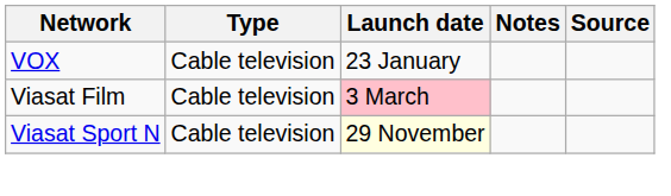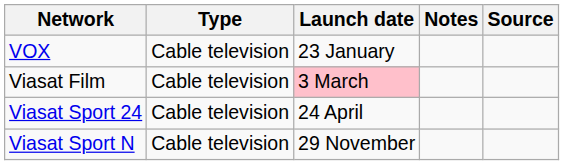 <table class="wikitable sortable">
 <tr>
 <th>Network</th>
 <th>Type</th>
 <th>Launch date</th>
 <th>Notes</th>
 <th>Source</th>
 </tr>
 <tr>
 <td><a href='#'>VOX</a></td>
 <td>Cable television</td>
 <td>23 January</td>
 <td></td>
 <td></td>
 </tr>
 <tr>
 <td>Viasat Film</td>
 <td>Cable television</td>
 <td style="background: pink;">3 March</td>
 <td></td>
 <td></td>
 </tr>
 <tr>
+<td><a href='#'>Viasat Sport 24</a></td>
+<td>Cable television</td>
+<td>24 April</td>
+<td></td>
+<td></td>
+</tr>
+<tr>
 <td><a href='#'>Viasat Sport N</a></td>
 <td>Cable television</td>
-<td style="background: lightyellow;">29 November</td>
+<td>29 November</td>
 <td></td>
 <td></td>
 </tr>
 </table>
